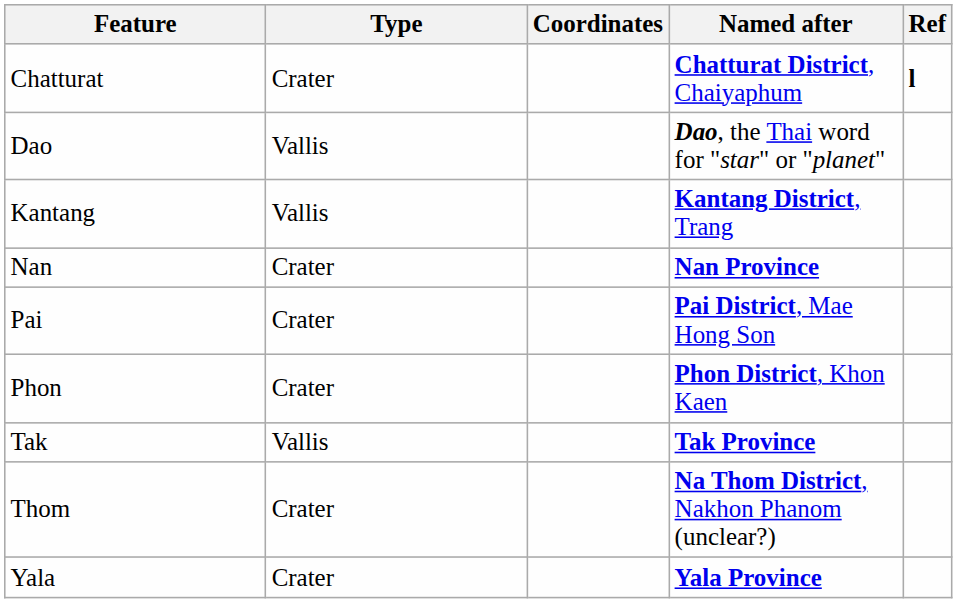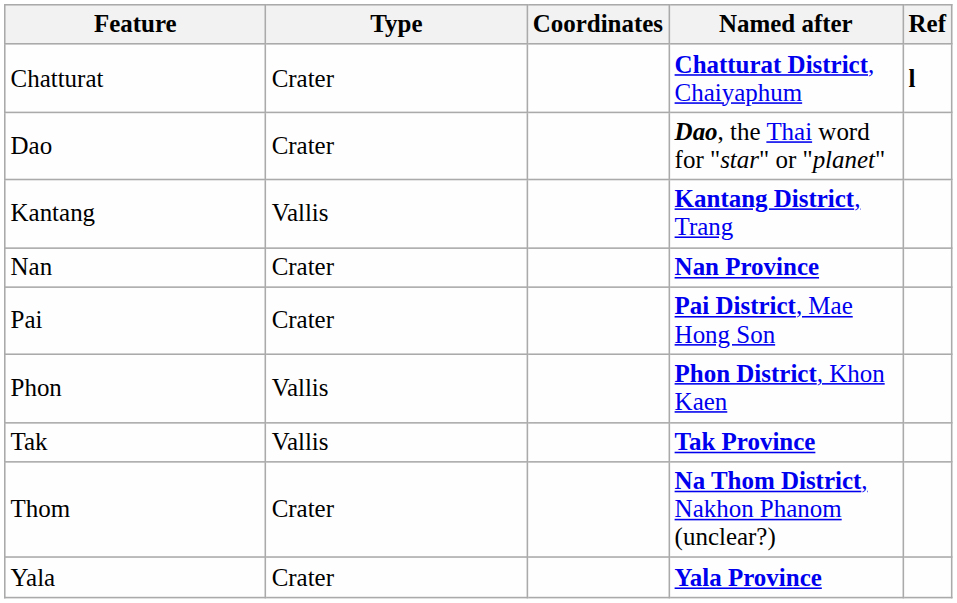 <table class="wikitable" style="min-width: 90%;">
 <tr>
 <th style="width:10em">Feature</th>
 <th style="width:10em">Type</th>
 <th>Coordinates</th>
 <th>Named after</th>
 <th>Ref</th>
 </tr>
 <tr id=001 bgcolor=#fefefe>
 <td>Chatturat</td>
 <td>Crater</td>
 <td></td>
 <td><a href='#'><strong>Chatturat District</strong>, Chaiyaphum</a></td>
 <td><strong> l</strong></td>
 </tr>
 <tr id=002 bgcolor=#fefefe>
 <td>Dao</td>
-<td>Vallis</td>
+<td>Crater</td>
 <td></td>
 <td><strong><em>Dao</em></strong>, the <a href='#'>Thai</a> word for "<em>star</em>" or "<em>planet</em>"</td>
 <td></td>
 </tr>
 <tr id=003 bgcolor=#fefefe>
 <td>Kantang</td>
 <td>Vallis</td>
 <td></td>
 <td><a href='#'><strong>Kantang District</strong>, Trang</a></td>
 <td></td>
 </tr>
 <tr id=004 bgcolor=#fefefe>
 <td>Nan</td>
 <td>Crater</td>
 <td></td>
 <td><strong><a href='#'>Nan Province</a></strong></td>
 <td></td>
 </tr>
 <tr id=005 bgcolor=#fefefe>
 <td>Pai</td>
 <td>Crater</td>
 <td></td>
 <td><a href='#'><strong>Pai District</strong>, Mae Hong Son</a></td>
 <td></td>
 </tr>
 <tr id=006 bgcolor=#fefefe>
 <td>Phon</td>
-<td>Crater</td>
+<td>Vallis</td>
 <td></td>
 <td><a href='#'><strong>Phon District</strong>, Khon Kaen</a></td>
 <td></td>
 </tr>
 <tr id=007 bgcolor=#fefefe>
 <td>Tak</td>
 <td>Vallis</td>
 <td></td>
 <td><strong><a href='#'>Tak Province</a></strong></td>
 <td></td>
 </tr>
 <tr id=008 bgcolor=#fefefe>
 <td>Thom</td>
 <td>Crater</td>
 <td></td>
 <td><a href='#'><strong>Na Thom District</strong>, Nakhon Phanom</a> (unclear?)</td>
 <td></td>
 </tr>
 <tr id=009 bgcolor=#fefefe>
 <td>Yala</td>
 <td>Crater</td>
 <td></td>
 <td><strong><a href='#'>Yala Province</a></strong></td>
 <td></td>
 </tr>
 </table>
